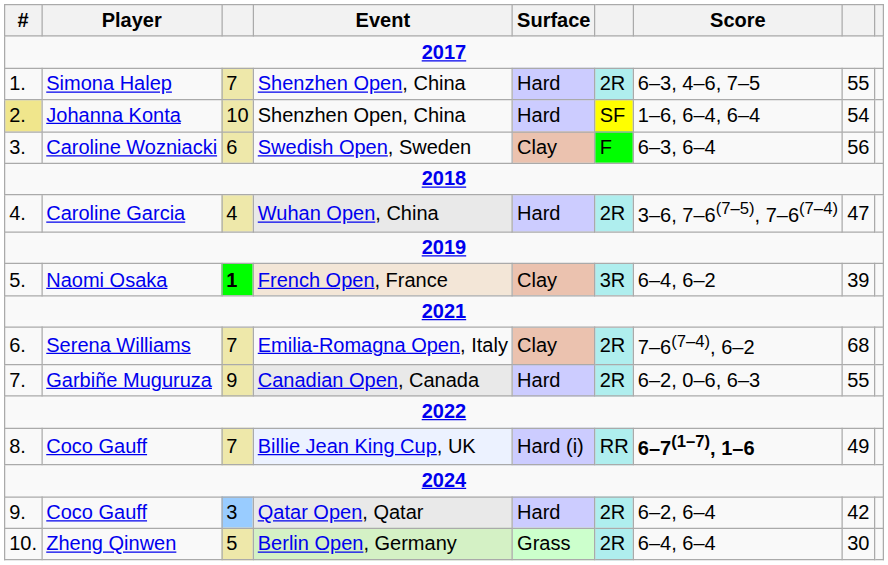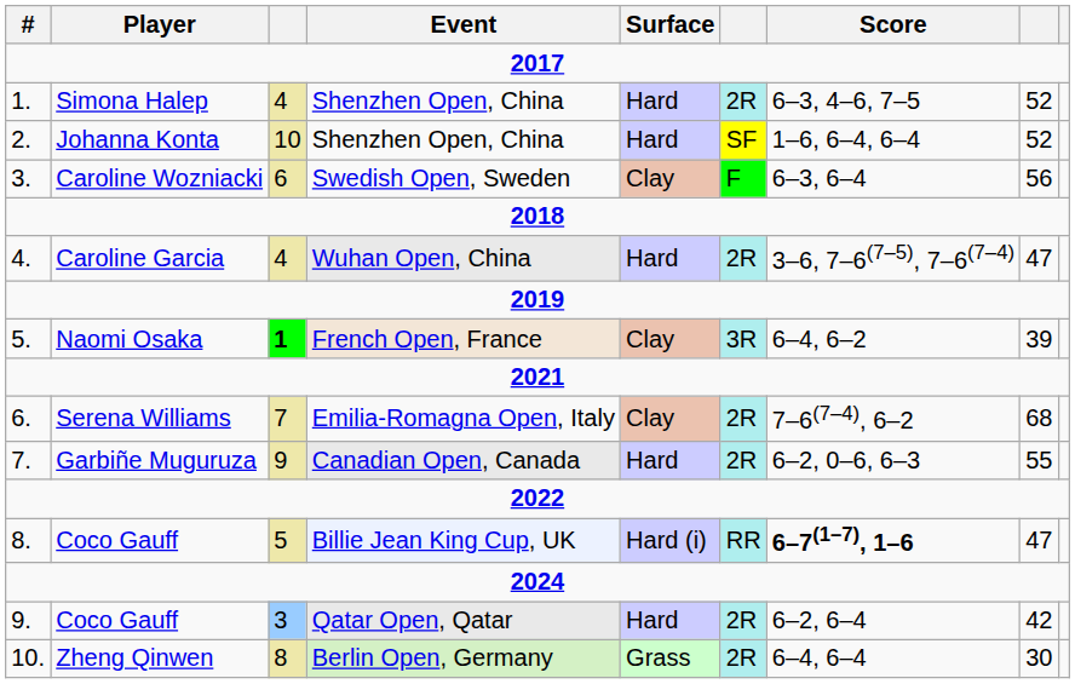 <table class="wikitable sortable">
 <tr>
 <th class="unsortable">#</th>
 <th>Player</th>
 <th></th>
 <th>Event</th>
 <th>Surface</th>
 <th class="unsortable"></th>
 <th class="unsortable">Score</th>
 <th class="unsortable"></th>
 <th class="unsortable"></th>
 </tr>
 <tr>
 <td colspan="9" style="text-align:center"><strong><a href='#'>2017</a></strong></td>
 </tr>
 <tr>
 <td>1.</td>
 <td> <a href='#'>Simona Halep</a></td>
-<td style="background:#eee8aa;">7</td>
+<td style="background:#eee8aa;">4</td>
 <td><a href='#'>Shenzhen Open</a>, China</td>
 <td style="background:#ccf;">Hard</td>
 <td style="background:#afeeee;">2R</td>
 <td>6–3, 4–6, 7–5</td>
-<td>55</td>
+<td>52</td>
 <td></td>
 </tr>
 <tr>
-<td style="background: khaki;">2.</td>
+<td>2.</td>
 <td> <a href='#'>Johanna Konta</a></td>
 <td style="background:#eee8aa;">10</td>
 <td>Shenzhen Open, China</td>
 <td style="background:#ccf;">Hard</td>
 <td style="background:yellow;">SF</td>
 <td>1–6, 6–4, 6–4</td>
-<td>54</td>
+<td>52</td>
 <td></td>
 </tr>
 <tr>
 <td>3.</td>
 <td> <a href='#'>Caroline Wozniacki</a></td>
 <td style="background:#eee8aa;">6</td>
 <td><a href='#'>Swedish Open</a>, Sweden</td>
 <td style="background:#EBC2AF;">Clay</td>
 <td style="background:lime;">F</td>
 <td>6–3, 6–4</td>
 <td>56</td>
 <td></td>
 </tr>
 <tr>
 <td colspan="9" style="text-align:center"><strong><a href='#'>2018</a></strong></td>
 </tr>
 <tr>
 <td>4.</td>
 <td> <a href='#'>Caroline Garcia</a></td>
 <td style="background:#eee8aa;">4</td>
 <td style="background:#e9e9e9;"><a href='#'>Wuhan Open</a>, China</td>
 <td style="background:#ccf;">Hard</td>
 <td style="background:#afeeee;">2R</td>
 <td>3–6, 7–6<sup>(7–5)</sup>, 7–6<sup>(7–4)</sup></td>
 <td>47</td>
 <td></td>
 </tr>
 <tr>
 <td colspan="9" style="text-align:center"><strong><a href='#'>2019</a></strong></td>
 </tr>
 <tr>
 <td>5.</td>
 <td> <a href='#'>Naomi Osaka</a></td>
 <td bgcolor="lime"><strong>1</strong></td>
 <td bgcolor="f3e6d7"><a href='#'>French Open</a>, France</td>
 <td bgcolor="EBC2AF">Clay</td>
 <td bgcolor="afeeee">3R</td>
 <td>6–4, 6–2</td>
 <td>39</td>
 <td></td>
 </tr>
 <tr>
 <td colspan="9" style="text-align:center"><strong><a href='#'>2021</a></strong></td>
 </tr>
 <tr>
 <td>6.</td>
 <td> <a href='#'>Serena Williams</a></td>
 <td style="background:#eee8aa;">7</td>
 <td><a href='#'>Emilia-Romagna Open</a>, Italy</td>
 <td style="background:#EBC2AF;">Clay</td>
 <td bgcolor="afeeee">2R</td>
 <td>7–6<sup>(7–4)</sup>, 6–2</td>
 <td>68</td>
 <td></td>
 </tr>
 <tr>
 <td>7.</td>
 <td> <a href='#'>Garbiñe Muguruza</a></td>
 <td style="background:#eee8aa;">9</td>
 <td style="background:#e9e9e9;"><a href='#'>Canadian Open</a>, Canada</td>
 <td style="background:#ccf;">Hard</td>
 <td bgcolor="afeeee">2R</td>
 <td>6–2, 0–6, 6–3</td>
 <td>55</td>
 <td></td>
 </tr>
 <tr>
 <td colspan="9" align="center"><a href='#'><strong>2022</strong></a></td>
 </tr>
 <tr>
 <td>8.</td>
 <td> <a href='#'>Coco Gauff</a></td>
-<td bgcolor=eee8aa>7</td>
+<td bgcolor=eee8aa>5</td>
 <td bgcolor=ecf2ff><a href='#'>Billie Jean King Cup</a>, UK</td>
 <td bgcolor=#ccf>Hard (i)</td>
 <td bgcolor=afeeee>RR</td>
 <td><strong>6–7<sup>(1–7)</sup>, 1–6</strong></td>
-<td>49</td>
+<td>47</td>
 <td></td>
 </tr>
 <tr>
 <td colspan="9" align="center"><a href='#'><strong>2024</strong></a></td>
 </tr>
 <tr>
 <td>9.</td>
 <td> <a href='#'>Coco Gauff</a></td>
 <td bgcolor=#9cf>3</td>
 <td bgcolor="e9e9e9"><a href='#'>Qatar Open</a>, Qatar</td>
 <td bgcolor=#ccf>Hard</td>
 <td bgcolor=afeeee>2R</td>
 <td>6–2, 6–4</td>
 <td>42</td>
 <td></td>
 </tr>
 <tr>
 <td>10.</td>
 <td> <a href='#'>Zheng Qinwen</a></td>
-<td style="background:#eee8aa;">5</td>
+<td style="background:#eee8aa;">8</td>
 <td style="background:#d4f1c5"><a href='#'>Berlin Open</a>, Germany</td>
 <td bgcolor="#cfc">Grass</td>
 <td bgcolor="afeeee">2R</td>
 <td>6–4, 6–4</td>
 <td>30</td>
 <td></td>
 </tr>
 </table>
